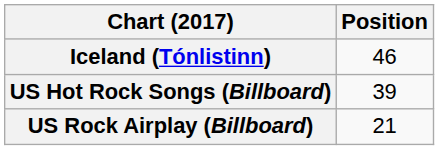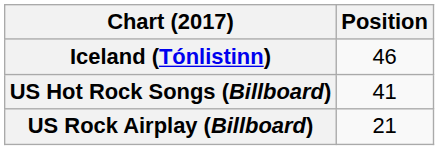 <table class="wikitable plainrowheaders" style="text-align:center">
 <tr>
 <th scope="col">Chart (2017)</th>
 <th scope="col">Position</th>
 </tr>
 <tr>
 <th scope="row">Iceland (<a href='#'>Tónlistinn</a>)</th>
 <td>46</td>
 </tr>
 <tr>
 <th scope="row">US Hot Rock Songs (<em>Billboard</em>)</th>
-<td>39</td>
+<td>41</td>
 </tr>
 <tr>
 <th scope="row">US Rock Airplay (<em>Billboard</em>)</th>
 <td>21</td>
 </tr>
 </table>
